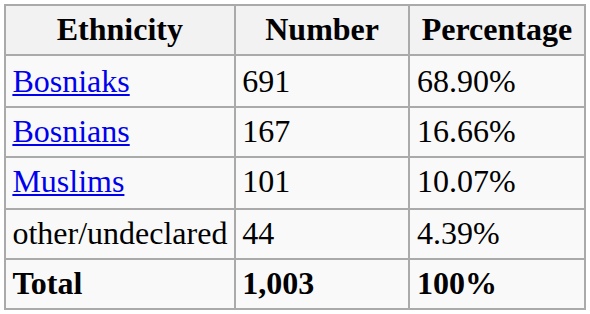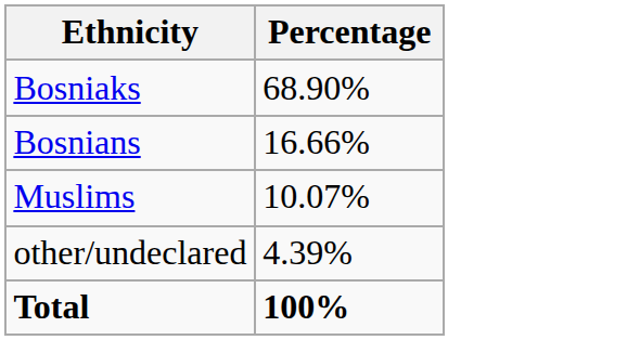 <table class="wikitable">
 <tr>
 <th width="100px">Ethnicity</th>
-<th width="80px">Number</th>
 <th width="80px">Percentage</th>
 </tr>
 <tr>
 <td><a href='#'>Bosniaks</a></td>
-<td>691</td>
 <td>68.90%</td>
 </tr>
 <tr>
 <td><a href='#'>Bosnians</a></td>
-<td>167</td>
 <td>16.66%</td>
 </tr>
 <tr>
 <td><a href='#'>Muslims</a></td>
-<td>101</td>
 <td>10.07%</td>
 </tr>
 <tr>
 <td>other/undeclared</td>
-<td>44</td>
 <td>4.39%</td>
 </tr>
 <tr>
 <td><strong>Total</strong></td>
-<td><strong>1,003</strong></td>
 <td><strong>100%</strong></td>
 </tr>
 </table>
